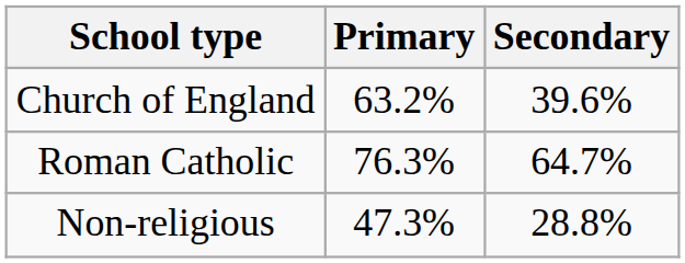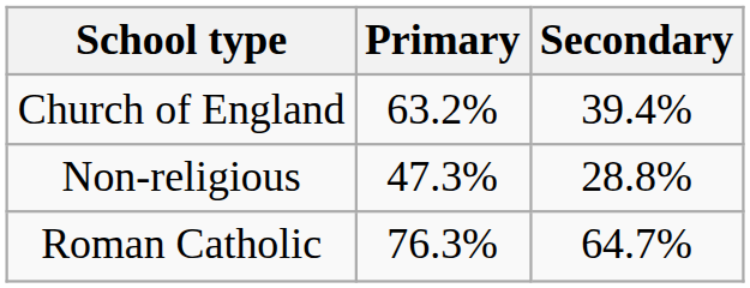 <table class="wikitable"  style="text-align:center" align="right" border="1">
 <tr>
 <th>School type</th>
 <th>Primary</th>
 <th>Secondary</th>
 </tr>
 <tr>
 <td>Church of England</td>
 <td>63.2%</td>
-<td>39.6%</td>
+<td>39.4%</td>
+</tr>
+<tr>
+<td>Non-religious</td>
+<td>47.3%</td>
+<td>28.8%</td>
 </tr>
 <tr>
 <td>Roman Catholic</td>
 <td>76.3%</td>
 <td>64.7%</td>
 </tr>
-<tr>
-<td>Non-religious</td>
-<td>47.3%</td>
-<td>28.8%</td>
-</tr>
 </table>
